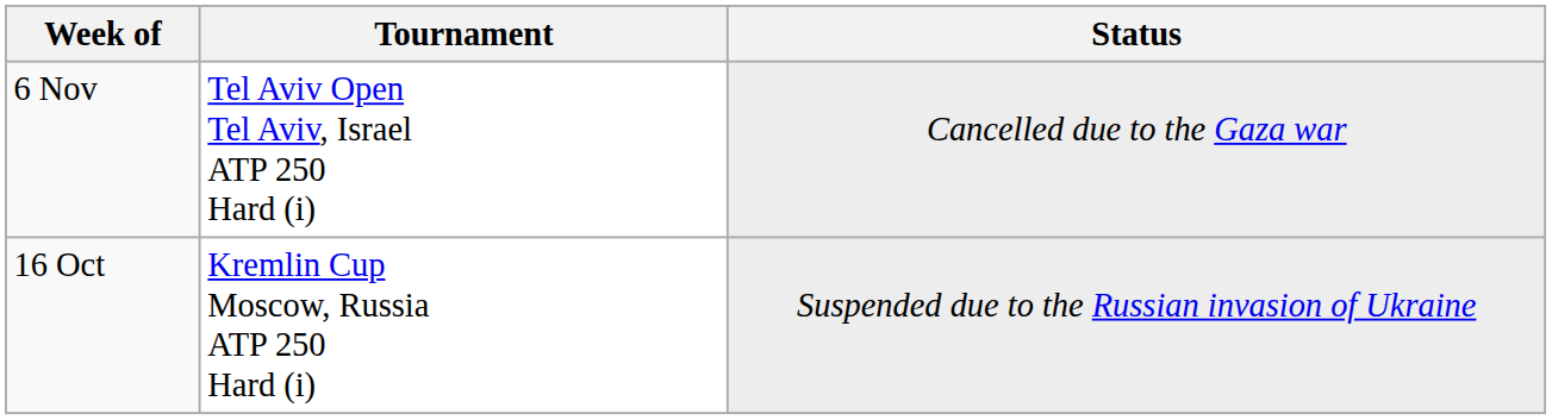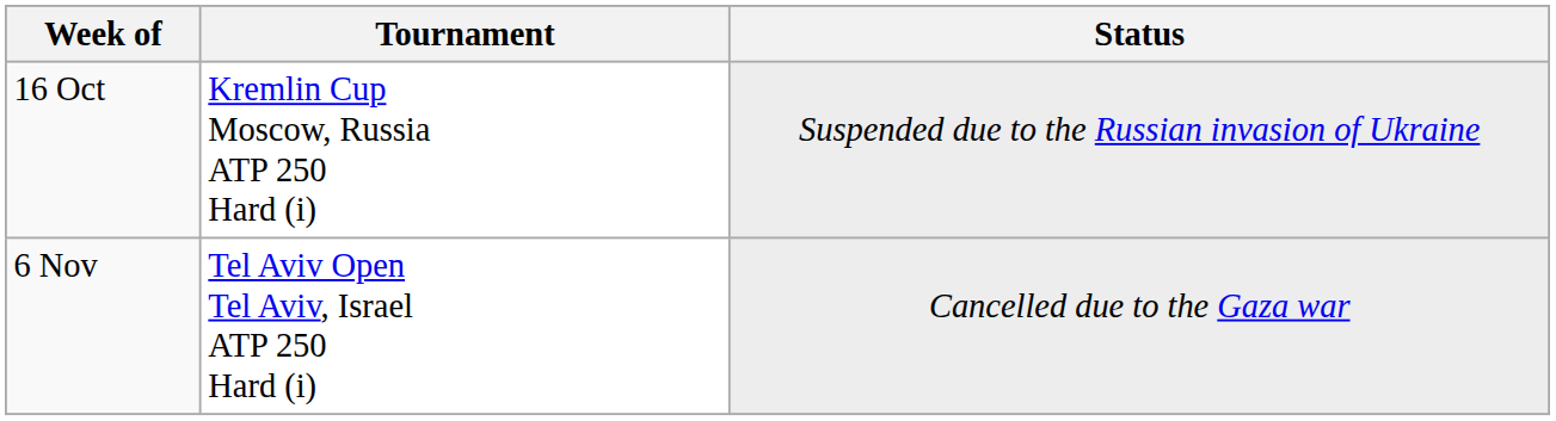 <table class=wikitable style=font-size:95%>
 <tr>
 <th width=80>Week of</th>
 <th width=230>Tournament</th>
 <th width=360>Status</th>
 </tr>
 <tr valign=top>
+<td>16 Oct</td>
+<td style="background:#fff;"><a href='#'>Kremlin Cup</a><br>Moscow, Russia<br>ATP 250<br>Hard (i)</td>
+<td align="center" bgcolor="ededed"><br><em>Suspended due to the <a href='#'>Russian invasion of Ukraine</a></em></td>
+</tr>
+<tr valign=top>
 <td>6 Nov</td>
 <td style="background:#fff;"><a href='#'>Tel Aviv Open</a><br><a href='#'>Tel Aviv</a>, Israel<br>ATP 250 <br>Hard (i)</td>
 <td style="text-align:center; background:#ededed;"><br><em>Cancelled due to the <a href='#'>Gaza war</a></em></td>
 </tr>
-<tr valign=top>
-<td>16 Oct</td>
-<td style="background:#fff;"><a href='#'>Kremlin Cup</a><br>Moscow, Russia<br>ATP 250<br>Hard (i)</td>
-<td align="center" bgcolor="ededed"><br><em>Suspended due to the <a href='#'>Russian invasion of Ukraine</a></em></td>
-</tr>
 </table>
